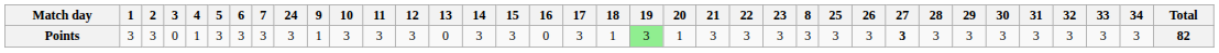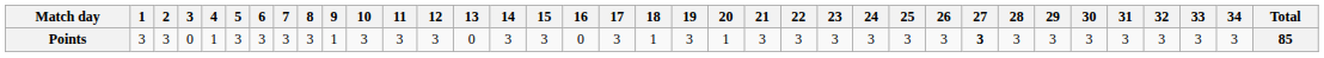 <table class="wikitable" style="width:100%; font-size:85%;">
 <tr valign=top>
 <th align=center>Match day</th>
 <th align=center>1</th>
 <th align=center>2</th>
 <th align=center>3</th>
 <th align=center>4</th>
 <th align=center>5</th>
 <th align=center>6</th>
 <th align=center>7</th>
-<th align=center>24</th>
+<th align=center>8</th>
 <th align=center>9</th>
 <th align=center>10</th>
 <th align=center>11</th>
 <th align=center>12</th>
 <th align=center>13</th>
 <th align=center>14</th>
 <th align=center>15</th>
 <th align=center>16</th>
 <th align=center>17</th>
 <th align=center>18</th>
 <th align=center>19</th>
 <th align=center>20</th>
 <th align=center>21</th>
 <th align=center>22</th>
 <th align=center>23</th>
-<th align=center>8</th>
+<th align=center>24</th>
 <th align=center>25</th>
 <th align=center>26</th>
 <th align=center>27</th>
 <th align=center>28</th>
 <th align=center>29</th>
 <th align=center>30</th>
 <th align=center>31</th>
 <th align=center>32</th>
 <th align=center>33</th>
 <th align=center>34</th>
 <th align=center><strong>Total</strong></th>
 </tr>
 <tr>
 <th align=center>Points</th>
 <td align=center>3</td>
 <td align=center>3</td>
 <td align=center>0</td>
 <td align=center>1</td>
 <td align=center>3</td>
 <td align=center>3</td>
 <td align=center>3</td>
 <td align=center>3</td>
 <td align=center>1</td>
 <td align=center>3</td>
 <td align=center>3</td>
 <td align=center>3</td>
 <td align=center>0</td>
 <td align=center>3</td>
 <td align=center>3</td>
 <td align=center>0</td>
 <td align=center>3</td>
 <td align=center>1</td>
-<td align=center style="background: lightgreen;">3</td>
+<td align=center>3</td>
 <td align=center>1</td>
 <td align=center>3</td>
 <td align=center>3</td>
 <td align=center>3</td>
 <td align=center>3</td>
 <td align=center>3</td>
 <td align=center>3</td>
 <td align=center><strong>3</strong></td>
 <td align=center>3</td>
 <td align=center>3</td>
 <td align=center>3</td>
 <td align=center>3</td>
 <td align=center>3</td>
 <td align=center>3</td>
 <td align=center>3</td>
-<th align=center><strong>82</strong></th>
+<th align=center><strong>85</strong></th>
 </tr>
 </table>
